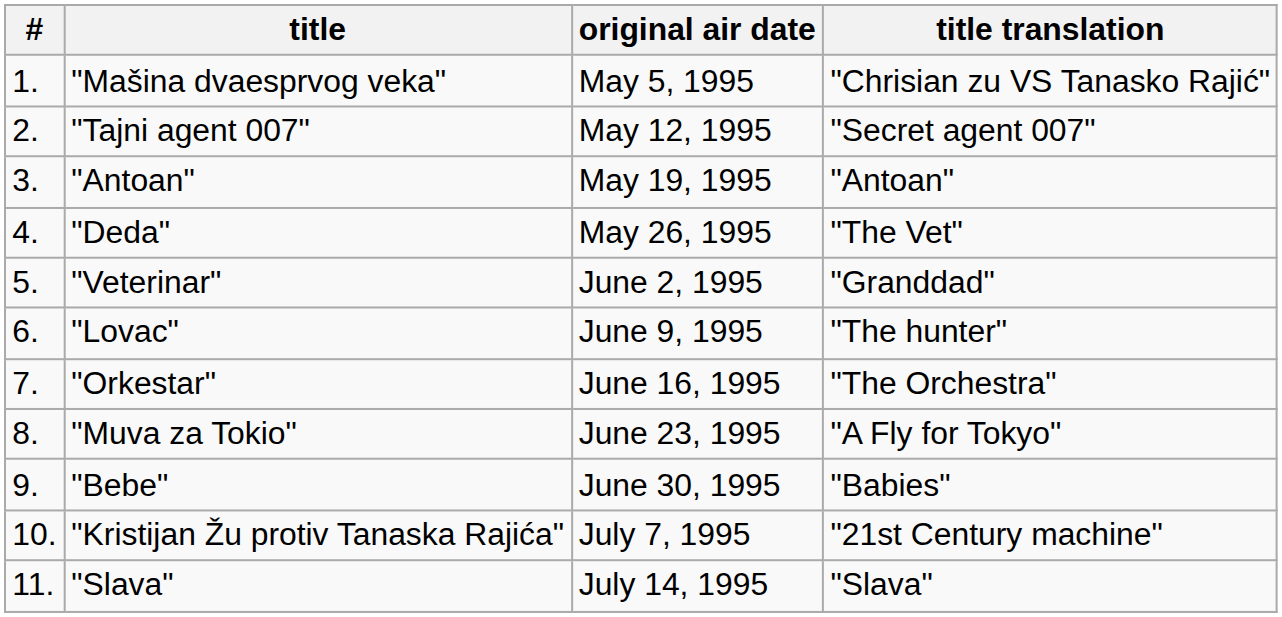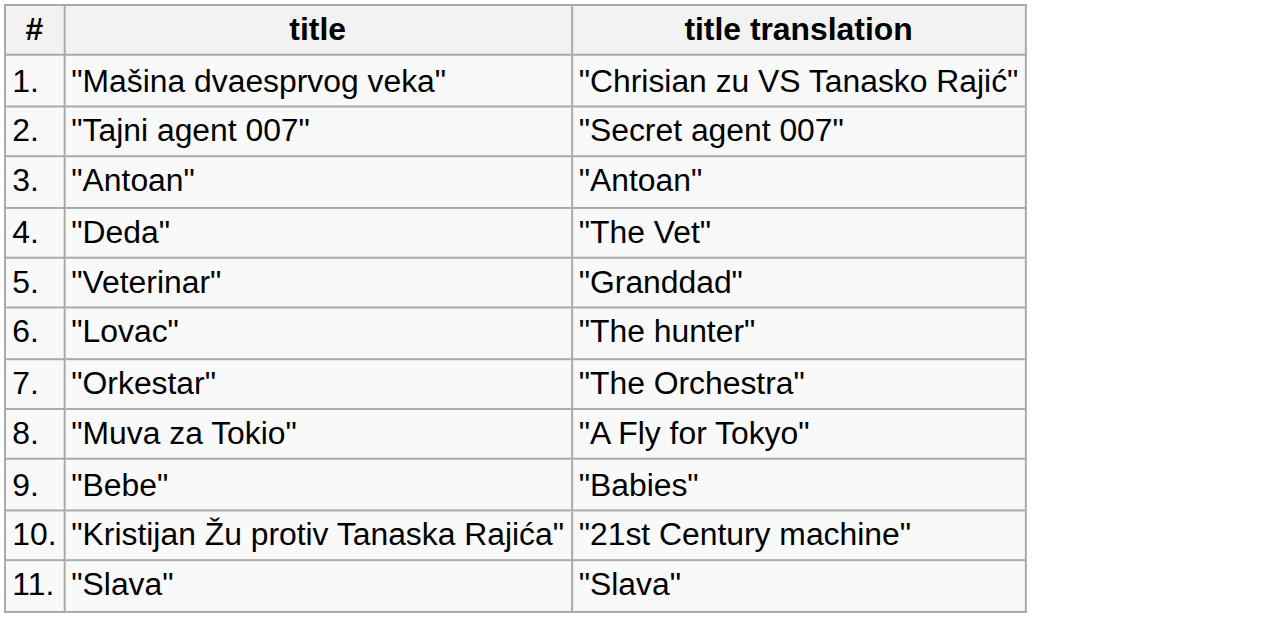 <table class="wikitable">
 <tr>
 <th>#</th>
 <th>title</th>
-<th>original air date</th>
 <th>title translation</th>
 </tr>
 <tr>
 <td>1.</td>
 <td>"Mašina dvaesprvog veka"</td>
-<td>May 5, 1995</td>
 <td>"Chrisian zu VS Tanasko Rajić"</td>
 </tr>
 <tr>
 <td>2.</td>
 <td>"Tajni agent 007"</td>
-<td>May 12, 1995</td>
 <td>"Secret agent 007"</td>
 </tr>
 <tr>
 <td>3.</td>
 <td>"Antoan"</td>
-<td>May 19, 1995</td>
 <td>"Antoan"</td>
 </tr>
 <tr>
 <td>4.</td>
 <td>"Deda"</td>
-<td>May 26, 1995</td>
 <td>"The Vet"</td>
 </tr>
 <tr>
 <td>5.</td>
 <td>"Veterinar"</td>
-<td>June 2, 1995</td>
 <td>"Granddad"</td>
 </tr>
 <tr>
 <td>6.</td>
 <td>"Lovac"</td>
-<td>June 9, 1995</td>
 <td>"The hunter"</td>
 </tr>
 <tr>
 <td>7.</td>
 <td>"Orkestar"</td>
-<td>June 16, 1995</td>
 <td>"The Orchestra"</td>
 </tr>
 <tr>
 <td>8.</td>
 <td>"Muva za Tokio"</td>
-<td>June 23, 1995</td>
 <td>"A Fly for Tokyo"</td>
 </tr>
 <tr>
 <td>9.</td>
 <td>"Bebe"</td>
-<td>June 30, 1995</td>
 <td>"Babies"</td>
 </tr>
 <tr>
 <td>10.</td>
 <td>"Kristijan Žu protiv Tanaska Rajića"</td>
-<td>July 7, 1995</td>
 <td>"21st Century machine"</td>
 </tr>
 <tr>
 <td>11.</td>
 <td>"Slava"</td>
-<td>July 14, 1995</td>
 <td>"Slava"</td>
 </tr>
 </table>
